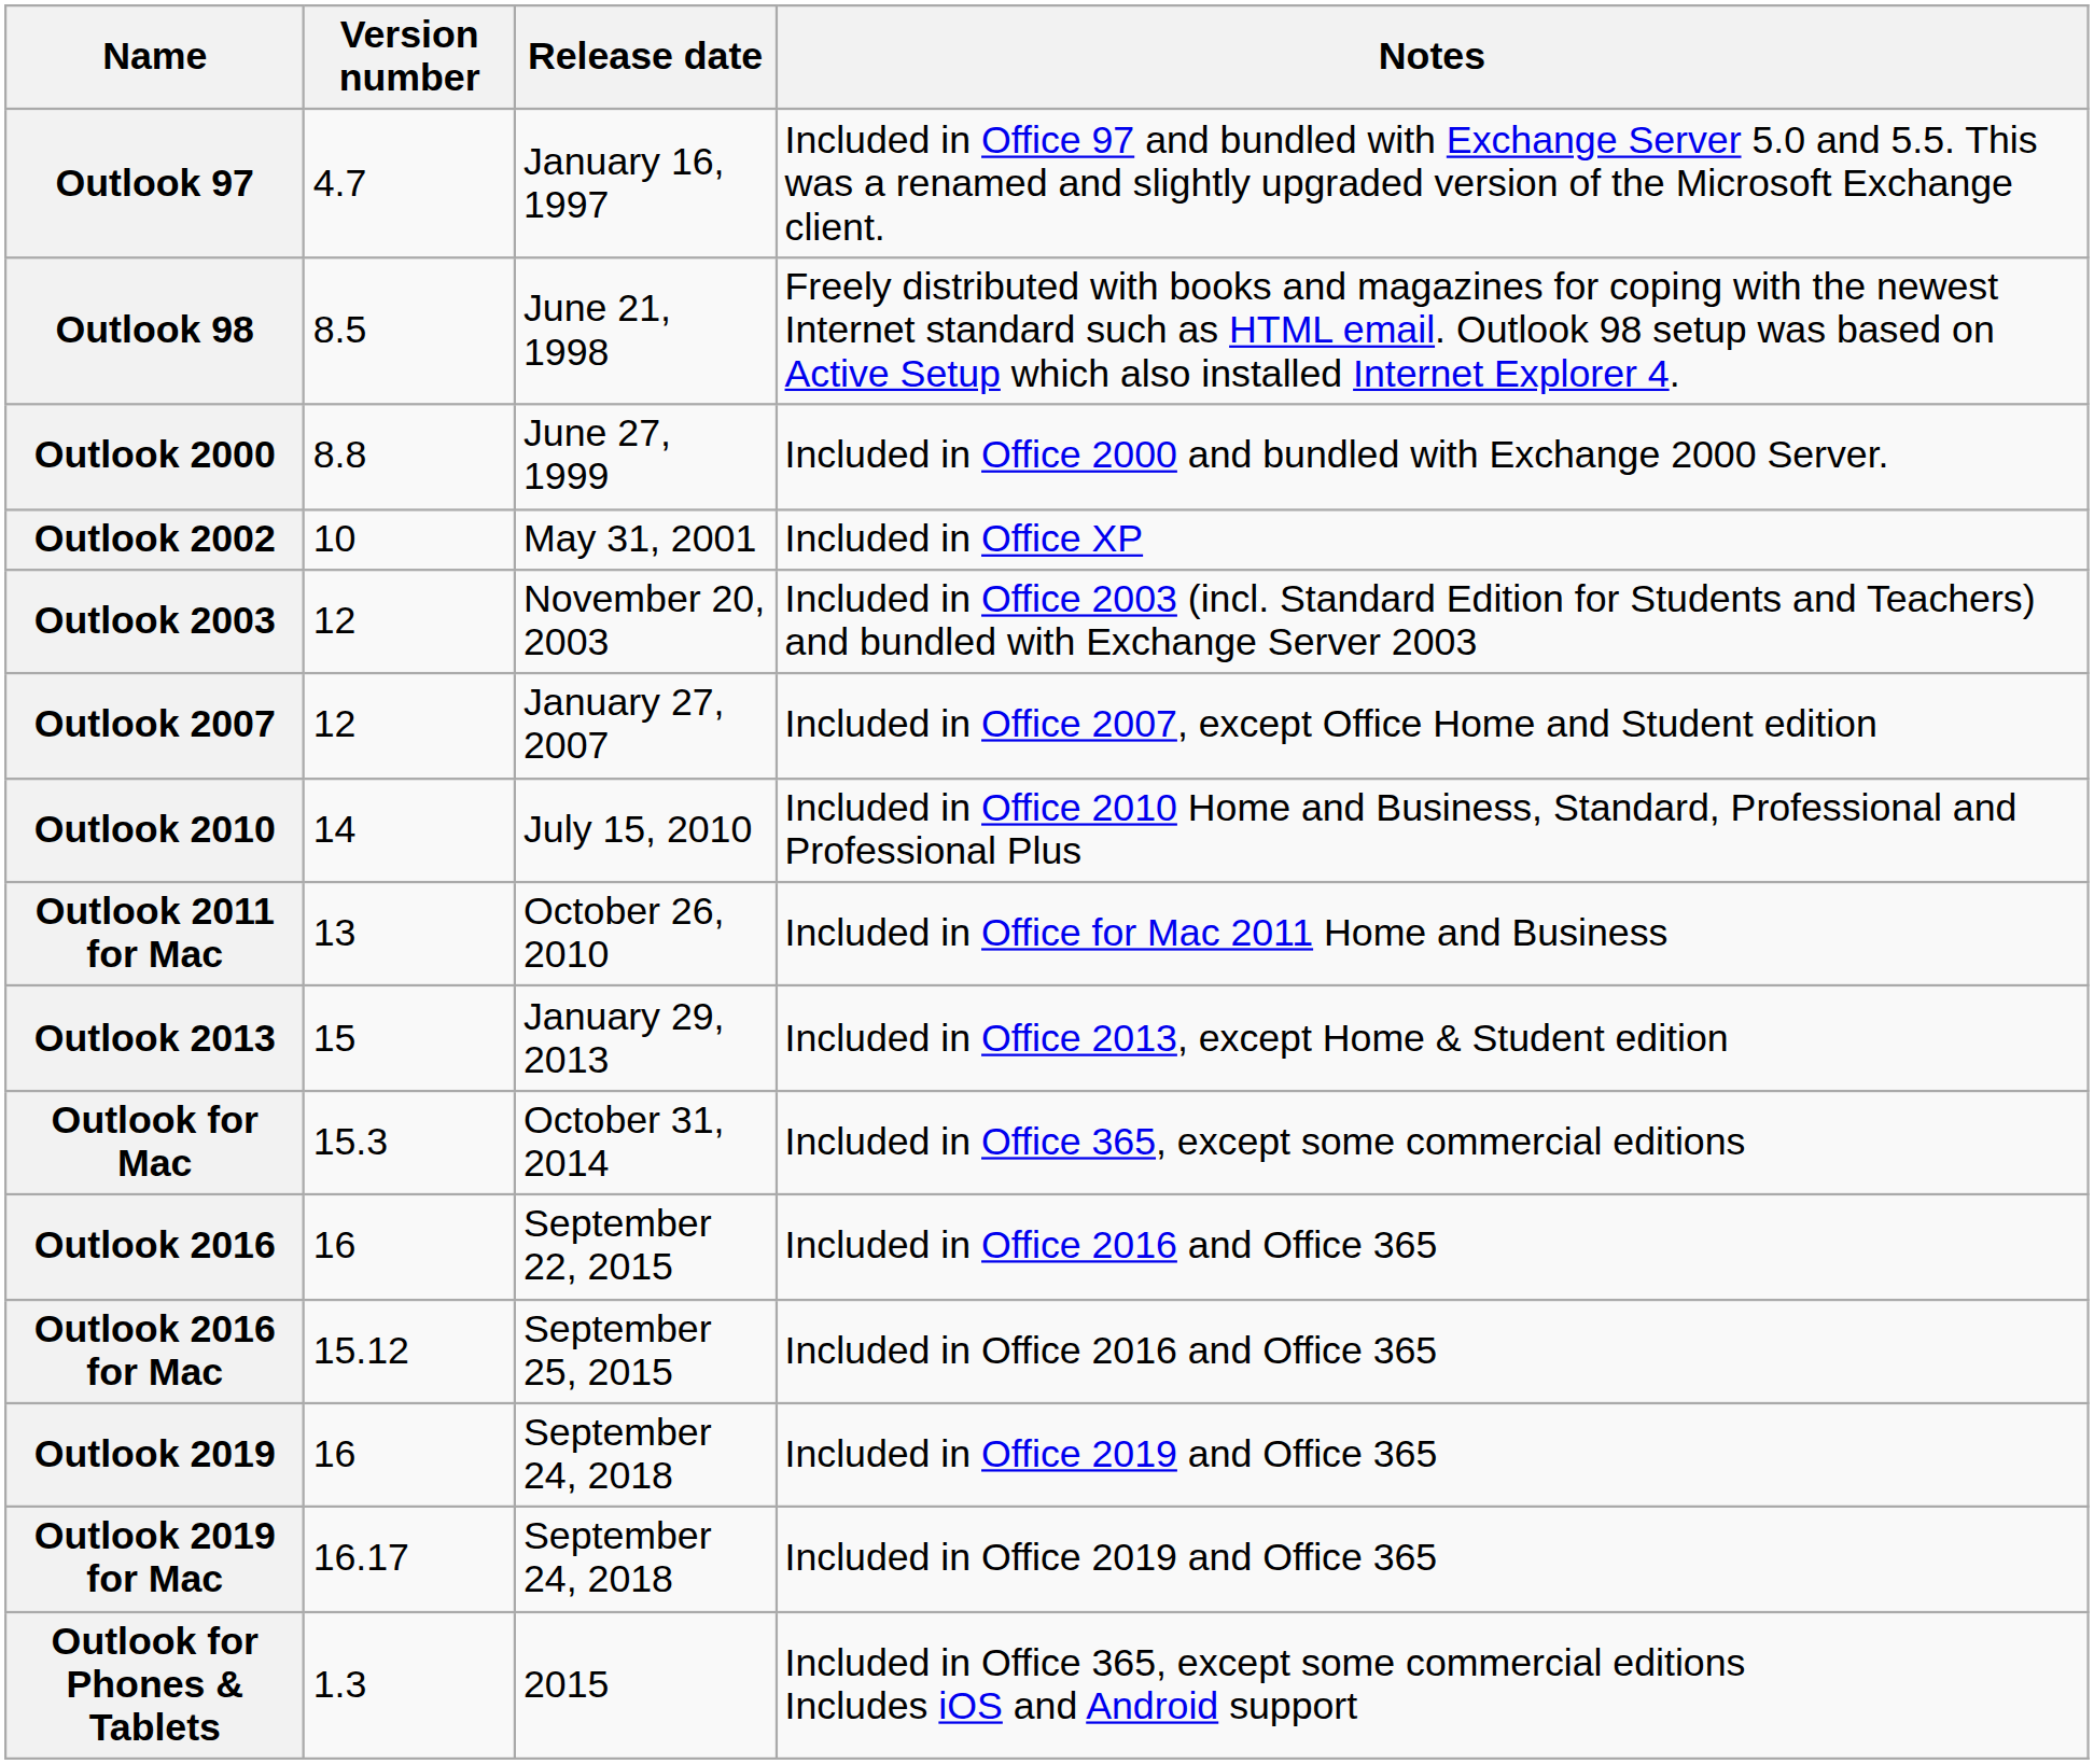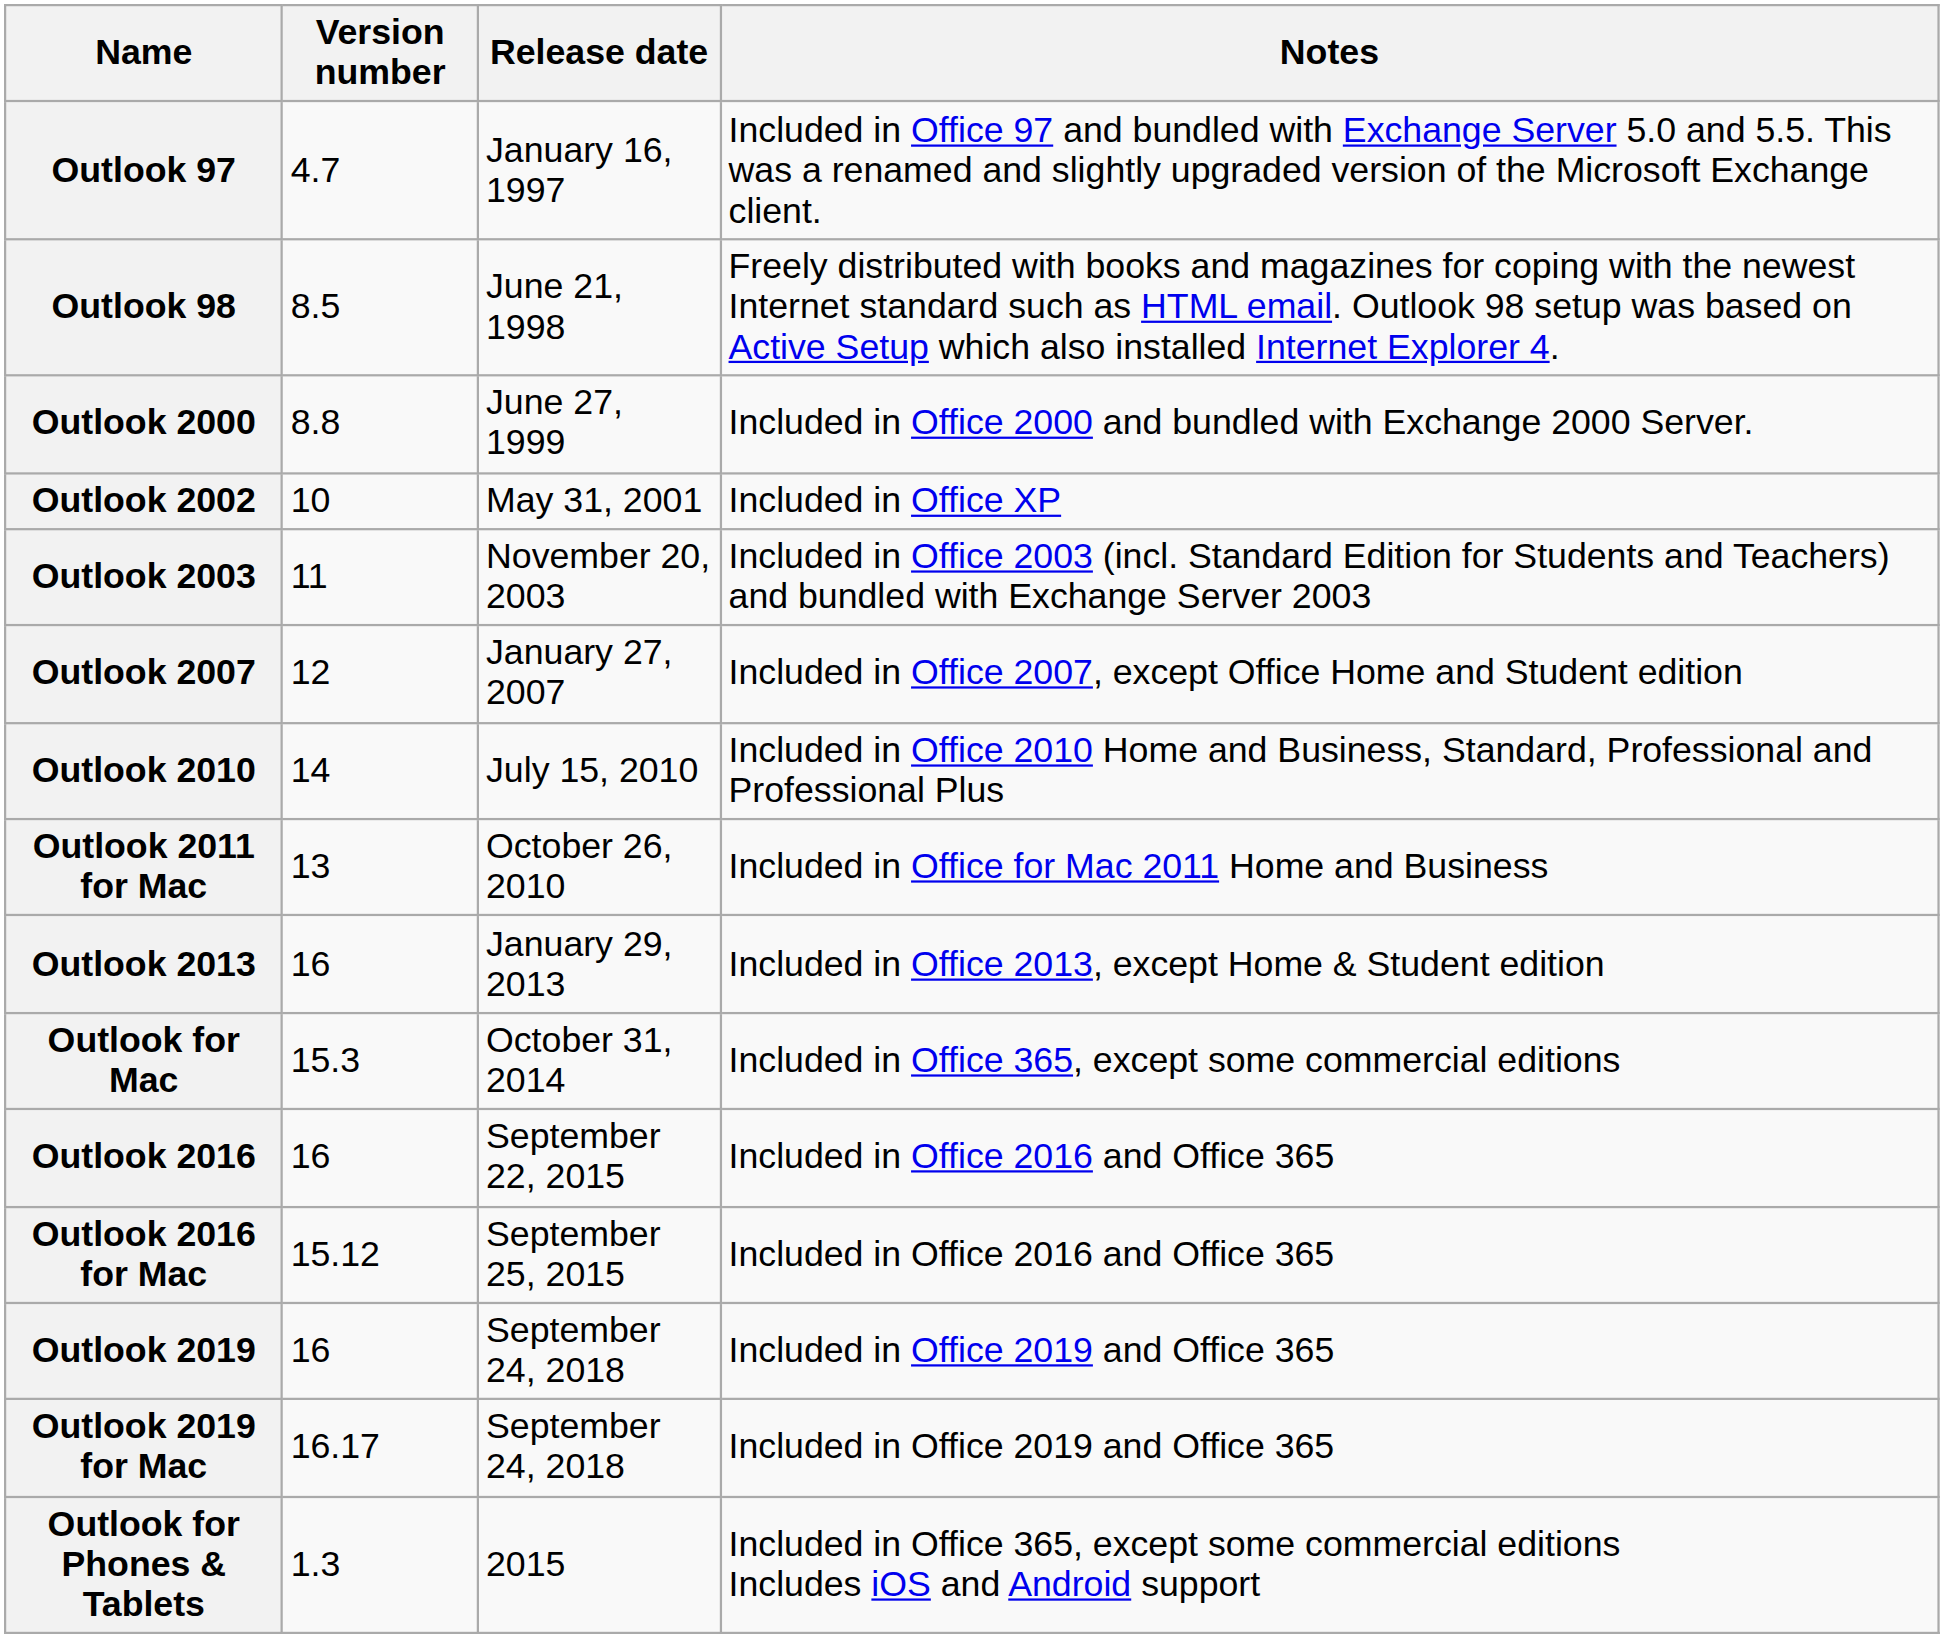 <table class="wikitable">
 <tr>
 <th>Name</th>
 <th>Version number</th>
 <th>Release date</th>
 <th>Notes</th>
 </tr>
 <tr>
 <th>Outlook 97</th>
 <td>4.7</td>
 <td>January 16, 1997</td>
 <td>Included in <a href='#'>Office 97</a> and bundled with <a href='#'>Exchange Server</a> 5.0 and 5.5. This was a renamed and slightly upgraded version of the Microsoft Exchange client.</td>
 </tr>
 <tr>
 <th>Outlook 98</th>
 <td>8.5</td>
 <td>June 21, 1998</td>
 <td>Freely distributed with books and magazines for coping with the newest Internet standard such as <a href='#'>HTML email</a>. Outlook 98 setup was based on <a href='#'>Active Setup</a> which also installed <a href='#'>Internet Explorer 4</a>.</td>
 </tr>
 <tr>
 <th>Outlook 2000</th>
 <td>8.8</td>
 <td>June 27, 1999</td>
 <td>Included in <a href='#'>Office 2000</a> and bundled with Exchange 2000 Server.</td>
 </tr>
 <tr>
 <th>Outlook 2002</th>
 <td>10</td>
 <td>May 31, 2001</td>
 <td>Included in <a href='#'>Office XP</a></td>
 </tr>
 <tr>
 <th>Outlook 2003</th>
-<td>12</td>
+<td>11</td>
 <td>November 20, 2003</td>
 <td>Included in <a href='#'>Office 2003</a> (incl. Standard Edition for Students and Teachers) and bundled with Exchange Server 2003</td>
 </tr>
 <tr>
 <th>Outlook 2007</th>
 <td>12</td>
 <td>January 27, 2007</td>
 <td>Included in <a href='#'>Office 2007</a>, except Office Home and Student edition</td>
 </tr>
 <tr>
 <th>Outlook 2010</th>
 <td>14</td>
 <td>July 15, 2010</td>
 <td>Included in <a href='#'>Office 2010</a> Home and Business, Standard, Professional and Professional Plus</td>
 </tr>
 <tr>
 <th>Outlook 2011 for Mac</th>
 <td>13</td>
 <td>October 26, 2010</td>
 <td>Included in <a href='#'>Office for Mac 2011</a> Home and Business</td>
 </tr>
 <tr>
 <th>Outlook 2013</th>
-<td>15</td>
+<td>16</td>
 <td>January 29, 2013</td>
 <td>Included in <a href='#'>Office 2013</a>, except Home & Student edition</td>
 </tr>
 <tr>
 <th>Outlook for Mac</th>
 <td>15.3</td>
 <td>October 31, 2014</td>
 <td>Included in <a href='#'>Office 365</a>, except some commercial editions</td>
 </tr>
 <tr>
 <th>Outlook 2016</th>
 <td>16</td>
 <td>September 22, 2015</td>
 <td>Included in <a href='#'>Office 2016</a> and Office 365</td>
 </tr>
 <tr>
 <th>Outlook 2016 for Mac</th>
 <td>15.12</td>
 <td>September 25, 2015</td>
 <td>Included in Office 2016 and Office 365</td>
 </tr>
 <tr>
 <th>Outlook 2019</th>
 <td>16</td>
 <td>September 24, 2018</td>
 <td>Included in <a href='#'>Office 2019</a> and Office 365</td>
 </tr>
 <tr>
 <th>Outlook 2019 for Mac</th>
 <td>16.17</td>
 <td>September 24, 2018</td>
 <td>Included in Office 2019 and Office 365</td>
 </tr>
 <tr>
 <th>Outlook for Phones & Tablets</th>
 <td>1.3</td>
 <td>2015</td>
 <td>Included in Office 365, except some commercial editions<br>Includes <a href='#'>iOS</a> and <a href='#'>Android</a> support</td>
 </tr>
 <tr>
 </tr>
 </table>
